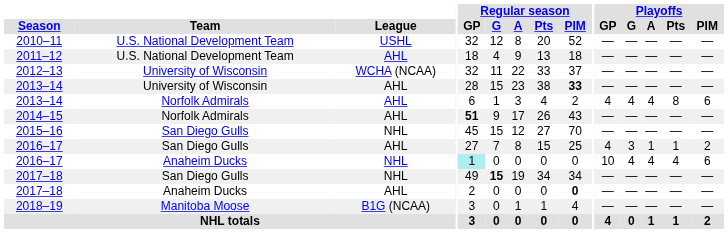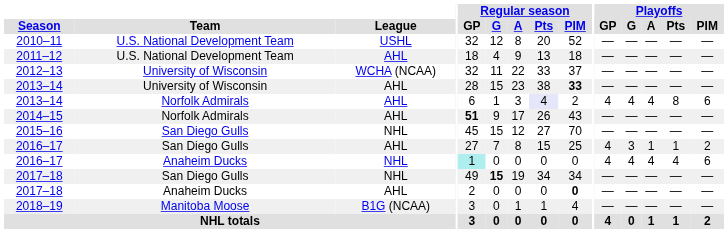 <table border="0" cellpadding="1" cellspacing="0" style="text-align:center; width:60em">
 <tr bgcolor="#e0e0e0">
 <th colspan="3" bgcolor="#ffffff"></th>
 <th rowspan="99" bgcolor="#ffffff"></th>
 <th colspan="5"><a href='#'>Regular season</a></th>
 <th rowspan="99" bgcolor="#ffffff"></th>
 <th colspan="5"><a href='#'>Playoffs</a></th>
 </tr>
 <tr bgcolor="#e0e0e0">
 <th><a href='#'>Season</a></th>
 <th>Team</th>
 <th>League</th>
 <th>GP</th>
 <th><a href='#'>G</a></th>
 <th><a href='#'>A</a></th>
 <th><a href='#'>Pts</a></th>
 <th><a href='#'>PIM</a></th>
 <th>GP</th>
 <th>G</th>
 <th>A</th>
 <th>Pts</th>
 <th>PIM</th>
 </tr>
 <tr>
 <td><a href='#'>2010–11</a></td>
 <td><a href='#'>U.S. National Development Team</a></td>
 <td><a href='#'>USHL</a></td>
 <td>32</td>
 <td>12</td>
 <td>8</td>
 <td>20</td>
 <td>52</td>
 <td>—</td>
 <td>—</td>
 <td>—</td>
 <td>—</td>
 <td>—</td>
 </tr>
 <tr bgcolor="#f0f0f0">
 <td><a href='#'>2011–12</a></td>
 <td>U.S. National Development Team</td>
 <td><a href='#'>AHL</a></td>
 <td>18</td>
 <td>4</td>
 <td>9</td>
 <td>13</td>
 <td>18</td>
 <td>—</td>
 <td>—</td>
 <td>—</td>
 <td>—</td>
 <td>—</td>
 </tr>
 <tr>
 <td><a href='#'>2012–13</a></td>
 <td><a href='#'>University of Wisconsin</a></td>
 <td><a href='#'>WCHA</a> (NCAA)</td>
 <td>32</td>
 <td>11</td>
 <td>22</td>
 <td>33</td>
 <td>37</td>
 <td>—</td>
 <td>—</td>
 <td>—</td>
 <td>—</td>
 <td>—</td>
 </tr>
 <tr bgcolor="#f0f0f0">
 <td><a href='#'>2013–14</a></td>
 <td>University of Wisconsin</td>
 <td>AHL</td>
 <td>28</td>
 <td>15</td>
 <td>23</td>
 <td>38</td>
 <td><strong>33</strong></td>
 <td>—</td>
 <td>—</td>
 <td>—</td>
 <td>—</td>
 <td>—</td>
 </tr>
 <tr>
 <td><a href='#'>2013–14</a></td>
 <td><a href='#'>Norfolk Admirals</a></td>
 <td><a href='#'>AHL</a></td>
 <td>6</td>
 <td>1</td>
 <td>3</td>
-<td>4</td>
+<td style="background: lavender;">4</td>
 <td>2</td>
 <td>4</td>
 <td>4</td>
 <td>4</td>
 <td>8</td>
 <td>6</td>
 </tr>
 <tr bgcolor="#f0f0f0">
 <td><a href='#'>2014–15</a></td>
 <td>Norfolk Admirals</td>
 <td>AHL</td>
 <td><strong>51</strong></td>
 <td>9</td>
 <td>17</td>
 <td>26</td>
 <td>43</td>
 <td>—</td>
 <td>—</td>
 <td>—</td>
 <td>—</td>
 <td>—</td>
 </tr>
 <tr>
 <td><a href='#'>2015–16</a></td>
 <td><a href='#'>San Diego Gulls</a></td>
 <td>NHL</td>
 <td>45</td>
 <td>15</td>
 <td>12</td>
 <td>27</td>
 <td>70</td>
 <td>—</td>
 <td>—</td>
 <td>—</td>
 <td>—</td>
 <td>—</td>
 </tr>
 <tr bgcolor="#f0f0f0">
 <td><a href='#'>2016–17</a></td>
 <td>San Diego Gulls</td>
 <td>AHL</td>
 <td>27</td>
 <td>7</td>
 <td>8</td>
 <td>15</td>
 <td>25</td>
 <td>4</td>
 <td>3</td>
 <td>1</td>
 <td>1</td>
 <td>2</td>
 </tr>
 <tr>
 <td><a href='#'>2016–17</a></td>
 <td><a href='#'>Anaheim Ducks</a></td>
 <td><a href='#'>NHL</a></td>
 <td style="background: paleturquoise;">1</td>
 <td>0</td>
 <td>0</td>
 <td>0</td>
 <td>0</td>
-<td>10</td>
+<td>4</td>
 <td>4</td>
 <td>4</td>
 <td>4</td>
 <td>6</td>
 </tr>
 <tr bgcolor="#f0f0f0">
 <td><a href='#'>2017–18</a></td>
 <td>San Diego Gulls</td>
 <td>NHL</td>
 <td>49</td>
 <td><strong>15</strong></td>
 <td>19</td>
 <td>34</td>
 <td>34</td>
 <td>—</td>
 <td>—</td>
 <td>—</td>
 <td>—</td>
 <td>—</td>
 </tr>
 <tr>
 <td><a href='#'>2017–18</a></td>
 <td>Anaheim Ducks</td>
 <td>AHL</td>
 <td>2</td>
 <td>0</td>
 <td>0</td>
 <td>0</td>
 <td><strong>0</strong></td>
 <td>—</td>
 <td>—</td>
 <td>—</td>
 <td>—</td>
 <td>—</td>
 </tr>
 <tr bgcolor="#f0f0f0">
 <td><a href='#'>2018–19</a></td>
 <td><a href='#'>Manitoba Moose</a></td>
 <td><a href='#'>B1G</a> (NCAA)</td>
 <td>3</td>
 <td>0</td>
 <td>1</td>
 <td>1</td>
 <td>4</td>
 <td>—</td>
 <td>—</td>
 <td>—</td>
 <td>—</td>
 <td>—</td>
 </tr>
 <tr bgcolor="#e0e0e0">
 <th colspan="3">NHL totals</th>
 <th>3</th>
 <th>0</th>
 <th>0</th>
 <th>0</th>
 <th>0</th>
 <th>4</th>
 <th>0</th>
 <th>1</th>
 <th>1</th>
 <th>2</th>
 </tr>
 </table>
